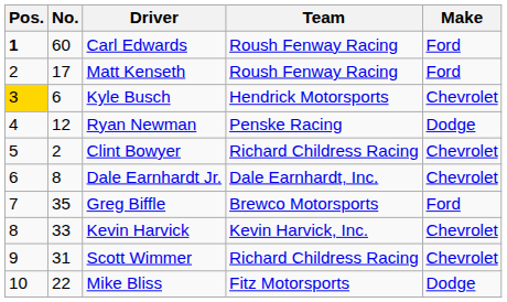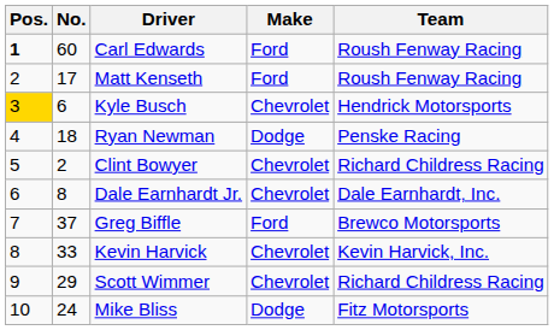 <table class="wikitable">
 <tr>
 <th>Pos.</th>
 <th>No.</th>
 <th>Driver</th>
+<th>Make</th>
 <th>Team</th>
-<th>Make</th>
 </tr>
 <tr>
 <td><strong>1</strong></td>
 <td>60</td>
 <td><a href='#'>Carl Edwards</a></td>
+<td><a href='#'>Ford</a></td>
 <td><a href='#'>Roush Fenway Racing</a></td>
-<td><a href='#'>Ford</a></td>
 </tr>
 <tr>
 <td>2</td>
 <td>17</td>
 <td><a href='#'>Matt Kenseth</a></td>
+<td><a href='#'>Ford</a></td>
 <td><a href='#'>Roush Fenway Racing</a></td>
-<td><a href='#'>Ford</a></td>
 </tr>
 <tr>
 <td style="background: gold;">3</td>
 <td>6</td>
 <td><a href='#'>Kyle Busch</a></td>
+<td><a href='#'>Chevrolet</a></td>
 <td><a href='#'>Hendrick Motorsports</a></td>
-<td><a href='#'>Chevrolet</a></td>
 </tr>
 <tr>
 <td>4</td>
-<td>12</td>
+<td>18</td>
 <td><a href='#'>Ryan Newman</a></td>
+<td><a href='#'>Dodge</a></td>
 <td><a href='#'>Penske Racing</a></td>
-<td><a href='#'>Dodge</a></td>
 </tr>
 <tr>
 <td>5</td>
 <td>2</td>
 <td><a href='#'>Clint Bowyer</a></td>
+<td><a href='#'>Chevrolet</a></td>
 <td><a href='#'>Richard Childress Racing</a></td>
-<td><a href='#'>Chevrolet</a></td>
 </tr>
 <tr>
 <td>6</td>
 <td>8</td>
 <td><a href='#'>Dale Earnhardt Jr.</a></td>
+<td><a href='#'>Chevrolet</a></td>
 <td><a href='#'>Dale Earnhardt, Inc.</a></td>
-<td><a href='#'>Chevrolet</a></td>
 </tr>
 <tr>
 <td>7</td>
-<td>35</td>
+<td>37</td>
 <td><a href='#'>Greg Biffle</a></td>
+<td><a href='#'>Ford</a></td>
 <td><a href='#'>Brewco Motorsports</a></td>
-<td><a href='#'>Ford</a></td>
 </tr>
 <tr>
 <td>8</td>
 <td>33</td>
 <td><a href='#'>Kevin Harvick</a></td>
+<td><a href='#'>Chevrolet</a></td>
 <td><a href='#'>Kevin Harvick, Inc.</a></td>
-<td><a href='#'>Chevrolet</a></td>
 </tr>
 <tr>
 <td>9</td>
-<td>31</td>
+<td>29</td>
 <td><a href='#'>Scott Wimmer</a></td>
+<td><a href='#'>Chevrolet</a></td>
 <td><a href='#'>Richard Childress Racing</a></td>
-<td><a href='#'>Chevrolet</a></td>
 </tr>
 <tr>
 <td>10</td>
-<td>22</td>
+<td>24</td>
 <td><a href='#'>Mike Bliss</a></td>
+<td><a href='#'>Dodge</a></td>
 <td><a href='#'>Fitz Motorsports</a></td>
-<td><a href='#'>Dodge</a></td>
 </tr>
 </table>
